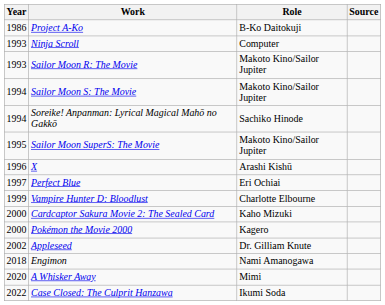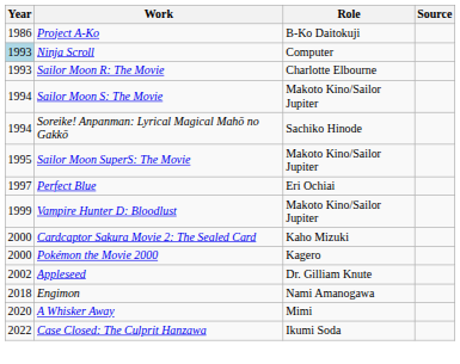 <table class="wikitable sortable plainrowheaders">
 <tr>
 <th>Year</th>
 <th>Work</th>
 <th>Role</th>
 <th class="unsortable">Source</th>
 </tr>
 <tr>
 <td>1986</td>
 <td><em><a href='#'>Project A-Ko</a></em></td>
 <td>B-Ko Daitokuji</td>
 <td></td>
 </tr>
 <tr>
-<td>1993</td>
+<td style="background: lightblue;">1993</td>
 <td><em><a href='#'>Ninja Scroll</a></em></td>
 <td>Computer</td>
 <td></td>
 </tr>
 <tr>
 <td>1993</td>
 <td><em><a href='#'>Sailor Moon R: The Movie</a></em></td>
-<td>Makoto Kino/Sailor Jupiter</td>
+<td>Charlotte Elbourne</td>
 <td></td>
 </tr>
 <tr>
 <td>1994</td>
 <td><em><a href='#'>Sailor Moon S: The Movie</a></em></td>
 <td>Makoto Kino/Sailor Jupiter</td>
 <td></td>
 </tr>
 <tr>
 <td>1994</td>
 <td><em>Soreike! Anpanman: Lyrical Magical Mahō no Gakkō</em></td>
 <td>Sachiko Hinode</td>
 <td></td>
 </tr>
 <tr>
 <td>1995</td>
 <td><em><a href='#'>Sailor Moon SuperS: The Movie</a></em></td>
 <td>Makoto Kino/Sailor Jupiter</td>
 <td></td>
 </tr>
 <tr>
-<td>1996</td>
-<td><em><a href='#'>X</a></em></td>
-<td>Arashi Kishū</td>
-<td></td>
-</tr>
-<tr>
 <td>1997</td>
 <td><em><a href='#'>Perfect Blue</a></em></td>
 <td>Eri Ochiai</td>
 <td></td>
 </tr>
 <tr>
 <td>1999</td>
 <td><em><a href='#'>Vampire Hunter D: Bloodlust</a></em></td>
-<td>Charlotte Elbourne</td>
+<td>Makoto Kino/Sailor Jupiter</td>
 <td></td>
 </tr>
 <tr>
 <td>2000</td>
 <td><em><a href='#'>Cardcaptor Sakura Movie 2: The Sealed Card</a></em></td>
 <td>Kaho Mizuki</td>
 <td></td>
 </tr>
 <tr>
 <td>2000</td>
 <td><em><a href='#'>Pokémon the Movie 2000</a></em></td>
 <td>Kagero</td>
 <td></td>
 </tr>
 <tr>
 <td>2002</td>
 <td><em><a href='#'>Appleseed</a></em></td>
 <td>Dr. Gilliam Knute</td>
 <td></td>
 </tr>
 <tr>
 <td>2018</td>
 <td><em>Engimon</em></td>
 <td>Nami Amanogawa</td>
 <td></td>
 </tr>
 <tr>
 <td>2020</td>
 <td><em><a href='#'>A Whisker Away</a></em></td>
 <td>Mimi</td>
 <td></td>
 </tr>
 <tr>
 <td>2022</td>
 <td><em><a href='#'>Case Closed: The Culprit Hanzawa</a></em></td>
 <td>Ikumi Soda</td>
 <td></td>
 </tr>
 </table>
